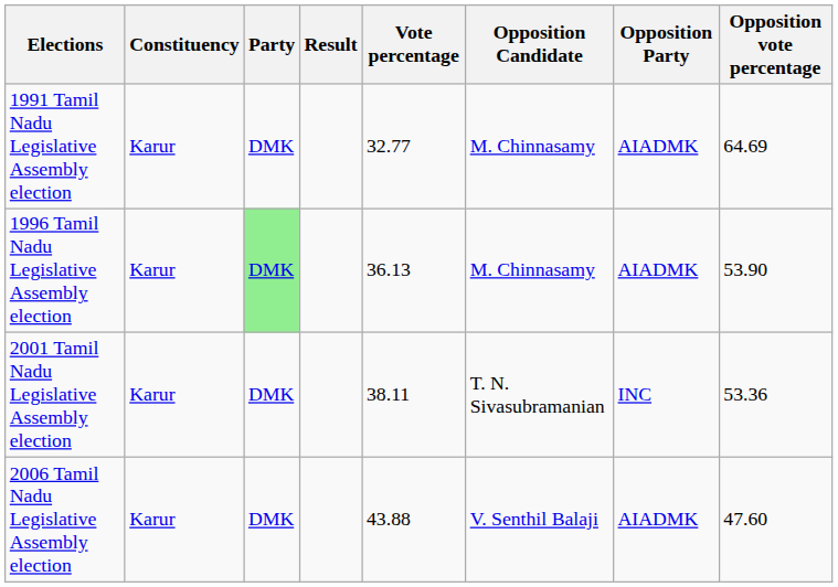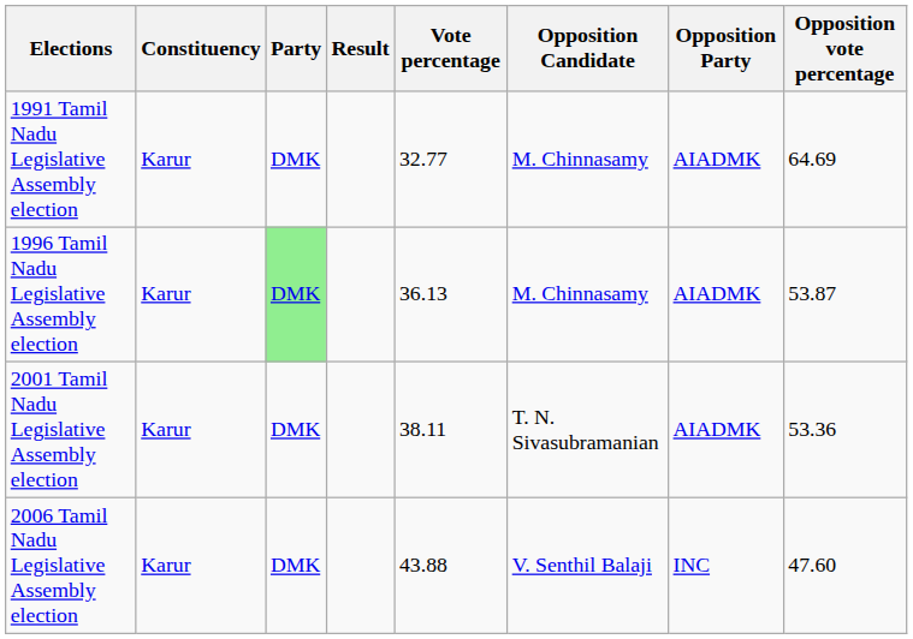 <table class="sortable wikitable"style="font-size: 90%">
 <tr>
 <th>Elections</th>
 <th>Constituency</th>
 <th>Party</th>
 <th>Result</th>
 <th>Vote percentage</th>
 <th>Opposition Candidate</th>
 <th>Opposition Party</th>
 <th>Opposition vote percentage</th>
 </tr>
 <tr>
 <td><a href='#'>1991 Tamil Nadu Legislative Assembly election</a></td>
 <td><a href='#'>Karur</a></td>
 <td><a href='#'>DMK</a></td>
 <td></td>
 <td>32.77</td>
 <td><a href='#'>M. Chinnasamy</a></td>
 <td><a href='#'>AIADMK</a></td>
 <td>64.69</td>
 </tr>
 <tr>
 <td><a href='#'>1996 Tamil Nadu Legislative Assembly election</a></td>
 <td><a href='#'>Karur</a></td>
 <td style="background: lightgreen;"><a href='#'>DMK</a></td>
 <td></td>
 <td>36.13</td>
 <td><a href='#'>M. Chinnasamy</a></td>
 <td><a href='#'>AIADMK</a></td>
-<td>53.90</td>
+<td>53.87</td>
 </tr>
 <tr>
 <td><a href='#'>2001 Tamil Nadu Legislative Assembly election</a></td>
 <td><a href='#'>Karur</a></td>
 <td><a href='#'>DMK</a></td>
 <td></td>
 <td>38.11</td>
 <td>T. N. Sivasubramanian</td>
-<td><a href='#'>INC</a></td>
+<td><a href='#'>AIADMK</a></td>
 <td>53.36</td>
 </tr>
 <tr>
 <td><a href='#'>2006 Tamil Nadu Legislative Assembly election</a></td>
 <td><a href='#'>Karur</a></td>
 <td><a href='#'>DMK</a></td>
 <td></td>
 <td>43.88</td>
 <td><a href='#'>V. Senthil Balaji</a></td>
-<td><a href='#'>AIADMK</a></td>
+<td><a href='#'>INC</a></td>
 <td>47.60</td>
 </tr>
 </table>
